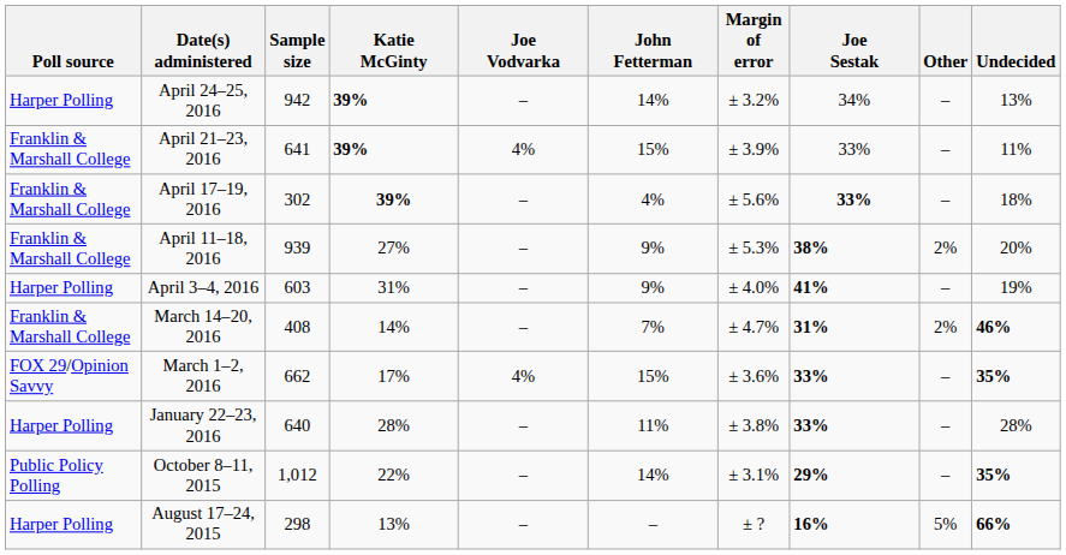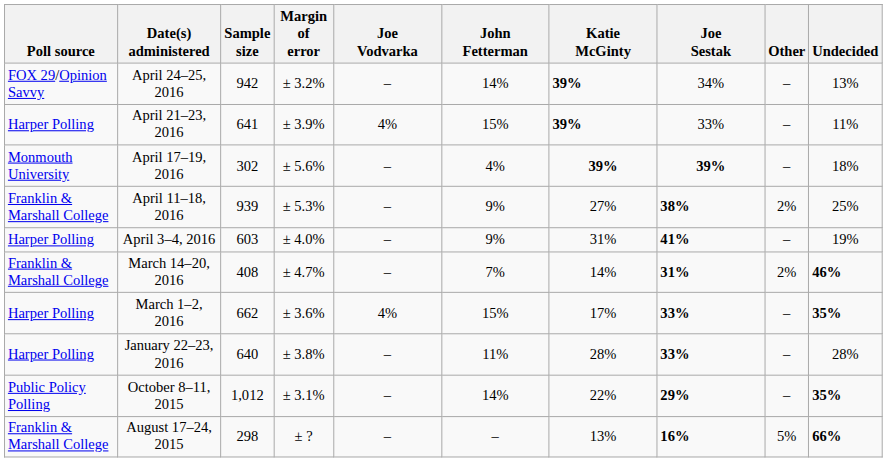 <table class="wikitable" style="font-size:90%">
 <tr valign= bottom>
 <th>Poll source</th>
 <th>Date(s)<br>administered</th>
 <th>Sample<br>size</th>
-<th style="width:100px;">Katie<br>McGinty</th>
+<th>Margin of<br>error</th>
 <th style="width:100px;">Joe<br>Vodvarka</th>
 <th style="width:100px;">John<br>Fetterman</th>
-<th>Margin of<br>error</th>
+<th style="width:100px;">Katie<br>McGinty</th>
 <th style="width:100px;">Joe<br>Sestak</th>
 <th>Other</th>
 <th>Undecided</th>
 </tr>
 <tr>
-<td><a href='#'>Harper Polling</a></td>
+<td><a href='#'>FOX 29</a>/<a href='#'>Opinion Savvy</a></td>
 <td align=center>April 24–25, 2016</td>
 <td align=center>942</td>
-<td><strong>39%</strong></td>
+<td align=center>± 3.2%</td>
 <td align=center>–</td>
 <td align=center>14%</td>
-<td align=center>± 3.2%</td>
+<td><strong>39%</strong></td>
 <td align=center>34%</td>
 <td align=center>–</td>
 <td align=center>13%</td>
 </tr>
 <tr>
-<td><a href='#'>Franklin & Marshall College</a></td>
+<td><a href='#'>Harper Polling</a></td>
 <td align=center>April 21–23, 2016</td>
 <td align=center>641</td>
-<td><strong>39%</strong></td>
+<td align=center>± 3.9%</td>
 <td align=center>4%</td>
 <td align=center>15%</td>
-<td align=center>± 3.9%</td>
+<td><strong>39%</strong></td>
 <td align=center>33%</td>
 <td align=center>–</td>
 <td align=center>11%</td>
 </tr>
 <tr>
-<td><a href='#'>Franklin & Marshall College</a></td>
+<td><a href='#'>Monmouth University</a></td>
 <td align=center>April 17–19, 2016</td>
 <td align=center>302</td>
-<td align=center><strong>39%</strong></td>
+<td align=center>± 5.6%</td>
 <td align=center>–</td>
 <td align=center>4%</td>
-<td align=center>± 5.6%</td>
-<td align=center><strong>33%</strong></td>
+<td align=center><strong>39%</strong></td>
+<td align=center><strong>39%</strong></td>
 <td align=center>–</td>
 <td align=center>18%</td>
 </tr>
 <tr>
 <td><a href='#'>Franklin & Marshall College</a></td>
 <td align=center>April 11–18, 2016</td>
 <td align=center>939</td>
-<td align=center>27%</td>
+<td align=center>± 5.3%</td>
 <td align=center>–</td>
 <td align=center>9%</td>
-<td align=center>± 5.3%</td>
+<td align=center>27%</td>
 <td><strong>38%</strong></td>
 <td align=center>2%</td>
-<td align=center>20%</td>
+<td align=center>25%</td>
 </tr>
 <tr>
 <td><a href='#'>Harper Polling</a></td>
 <td align=center>April 3–4, 2016</td>
 <td align=center>603</td>
-<td align=center>31%</td>
+<td align=center>± 4.0%</td>
 <td align=center>–</td>
 <td align=center>9%</td>
-<td align=center>± 4.0%</td>
+<td align=center>31%</td>
 <td><strong>41%</strong></td>
 <td align=center>–</td>
 <td align=center>19%</td>
 </tr>
 <tr>
 <td><a href='#'>Franklin & Marshall College</a></td>
 <td align=center>March 14–20, 2016</td>
 <td align=center>408</td>
-<td align=center>14%</td>
+<td align=center>± 4.7%</td>
 <td align=center>–</td>
 <td align=center>7%</td>
-<td align=center>± 4.7%</td>
+<td align=center>14%</td>
 <td><strong>31%</strong></td>
 <td align=center>2%</td>
 <td><strong>46%</strong></td>
 </tr>
 <tr>
-<td><a href='#'>FOX 29</a>/<a href='#'>Opinion Savvy</a></td>
+<td><a href='#'>Harper Polling</a></td>
 <td align=center>March 1–2, 2016</td>
 <td align=center>662</td>
-<td align=center>17%</td>
+<td align=center>± 3.6%</td>
 <td align=center>4%</td>
 <td align=center>15%</td>
-<td align=center>± 3.6%</td>
+<td align=center>17%</td>
 <td><strong>33%</strong></td>
 <td align=center>–</td>
 <td><strong>35%</strong></td>
 </tr>
 <tr>
 <td><a href='#'>Harper Polling</a></td>
 <td align=center>January 22–23, 2016</td>
 <td align=center>640</td>
-<td align=center>28%</td>
+<td align=center>± 3.8%</td>
 <td align=center>–</td>
 <td align=center>11%</td>
-<td align=center>± 3.8%</td>
+<td align=center>28%</td>
 <td><strong>33%</strong></td>
 <td align=center>–</td>
 <td align=center>28%</td>
 </tr>
 <tr>
 <td><a href='#'>Public Policy Polling</a></td>
 <td align=center>October 8–11, 2015</td>
 <td align=center>1,012</td>
-<td align=center>22%</td>
+<td align=center>± 3.1%</td>
 <td align=center>–</td>
 <td align=center>14%</td>
-<td align=center>± 3.1%</td>
+<td align=center>22%</td>
 <td><strong>29%</strong></td>
 <td align=center>–</td>
 <td><strong>35%</strong></td>
 </tr>
 <tr>
-<td><a href='#'>Harper Polling</a></td>
+<td><a href='#'>Franklin & Marshall College</a></td>
 <td align=center>August 17–24, 2015</td>
 <td align=center>298</td>
-<td align=center>13%</td>
+<td align=center>± ?</td>
 <td align=center>–</td>
 <td align=center>–</td>
-<td align=center>± ?</td>
+<td align=center>13%</td>
 <td><strong>16%</strong></td>
 <td align=center>5%</td>
 <td><strong>66%</strong></td>
 </tr>
 </table>
